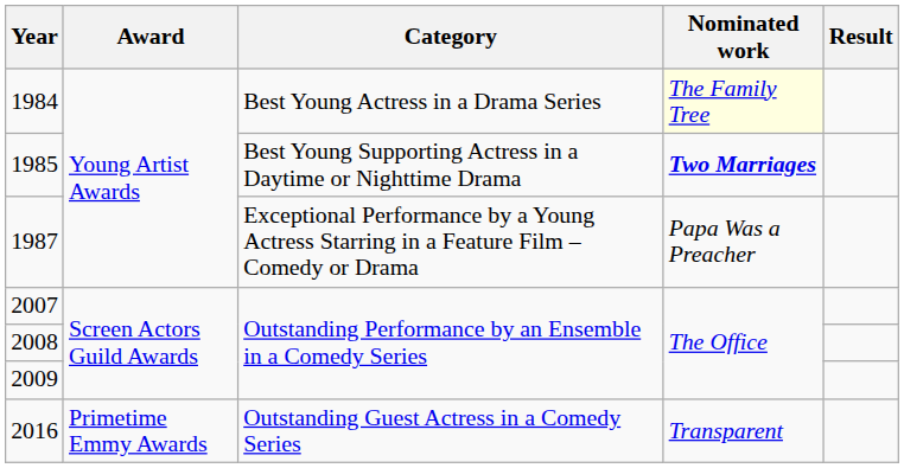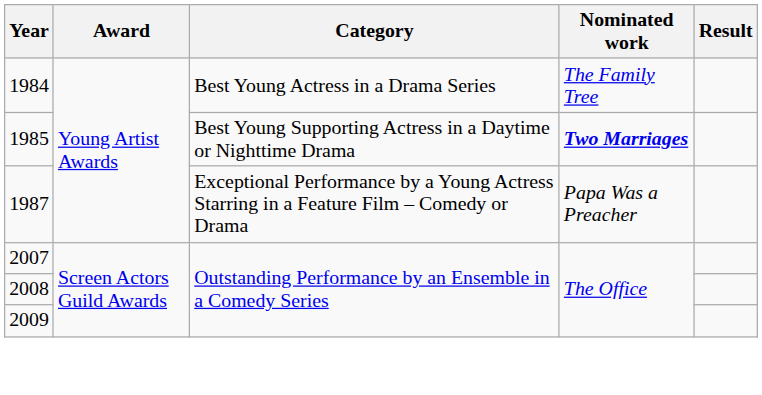 <table class="wikitable">
 <tr>
 <th>Year</th>
 <th>Award</th>
 <th>Category</th>
 <th>Nominated work</th>
 <th>Result</th>
 </tr>
 <tr>
 <td>1984</td>
 <td rowspan="3"><a href='#'>Young Artist Awards</a></td>
 <td>Best Young Actress in a Drama Series</td>
-<td style="background: lightyellow;"><em><a href='#'>The Family Tree</a></em></td>
+<td><em><a href='#'>The Family Tree</a></em></td>
 <td></td>
 </tr>
 <tr>
 <td>1985</td>
 <td>Best Young Supporting Actress in a Daytime or Nighttime Drama</td>
 <td><strong><em><a href='#'>Two Marriages</a></em></strong></td>
 <td></td>
 </tr>
 <tr>
 <td>1987</td>
 <td>Exceptional Performance by a Young Actress Starring in a Feature Film – Comedy or Drama</td>
 <td><em>Papa Was a Preacher</em></td>
 <td></td>
 </tr>
 <tr>
 <td>2007</td>
 <td rowspan="3"><a href='#'>Screen Actors Guild Awards</a></td>
 <td rowspan="3"><a href='#'>Outstanding Performance by an Ensemble in a Comedy Series</a></td>
 <td rowspan="3"><em><a href='#'>The Office</a></em></td>
 <td></td>
 </tr>
 <tr>
 <td>2008</td>
 <td></td>
 </tr>
 <tr>
 <td>2009</td>
 <td></td>
 </tr>
-<tr>
-<td>2016</td>
-<td><a href='#'>Primetime Emmy Awards</a></td>
-<td><a href='#'>Outstanding Guest Actress in a Comedy Series</a></td>
-<td><em><a href='#'>Transparent</a></em></td>
-<td></td>
-</tr>
 </table>
